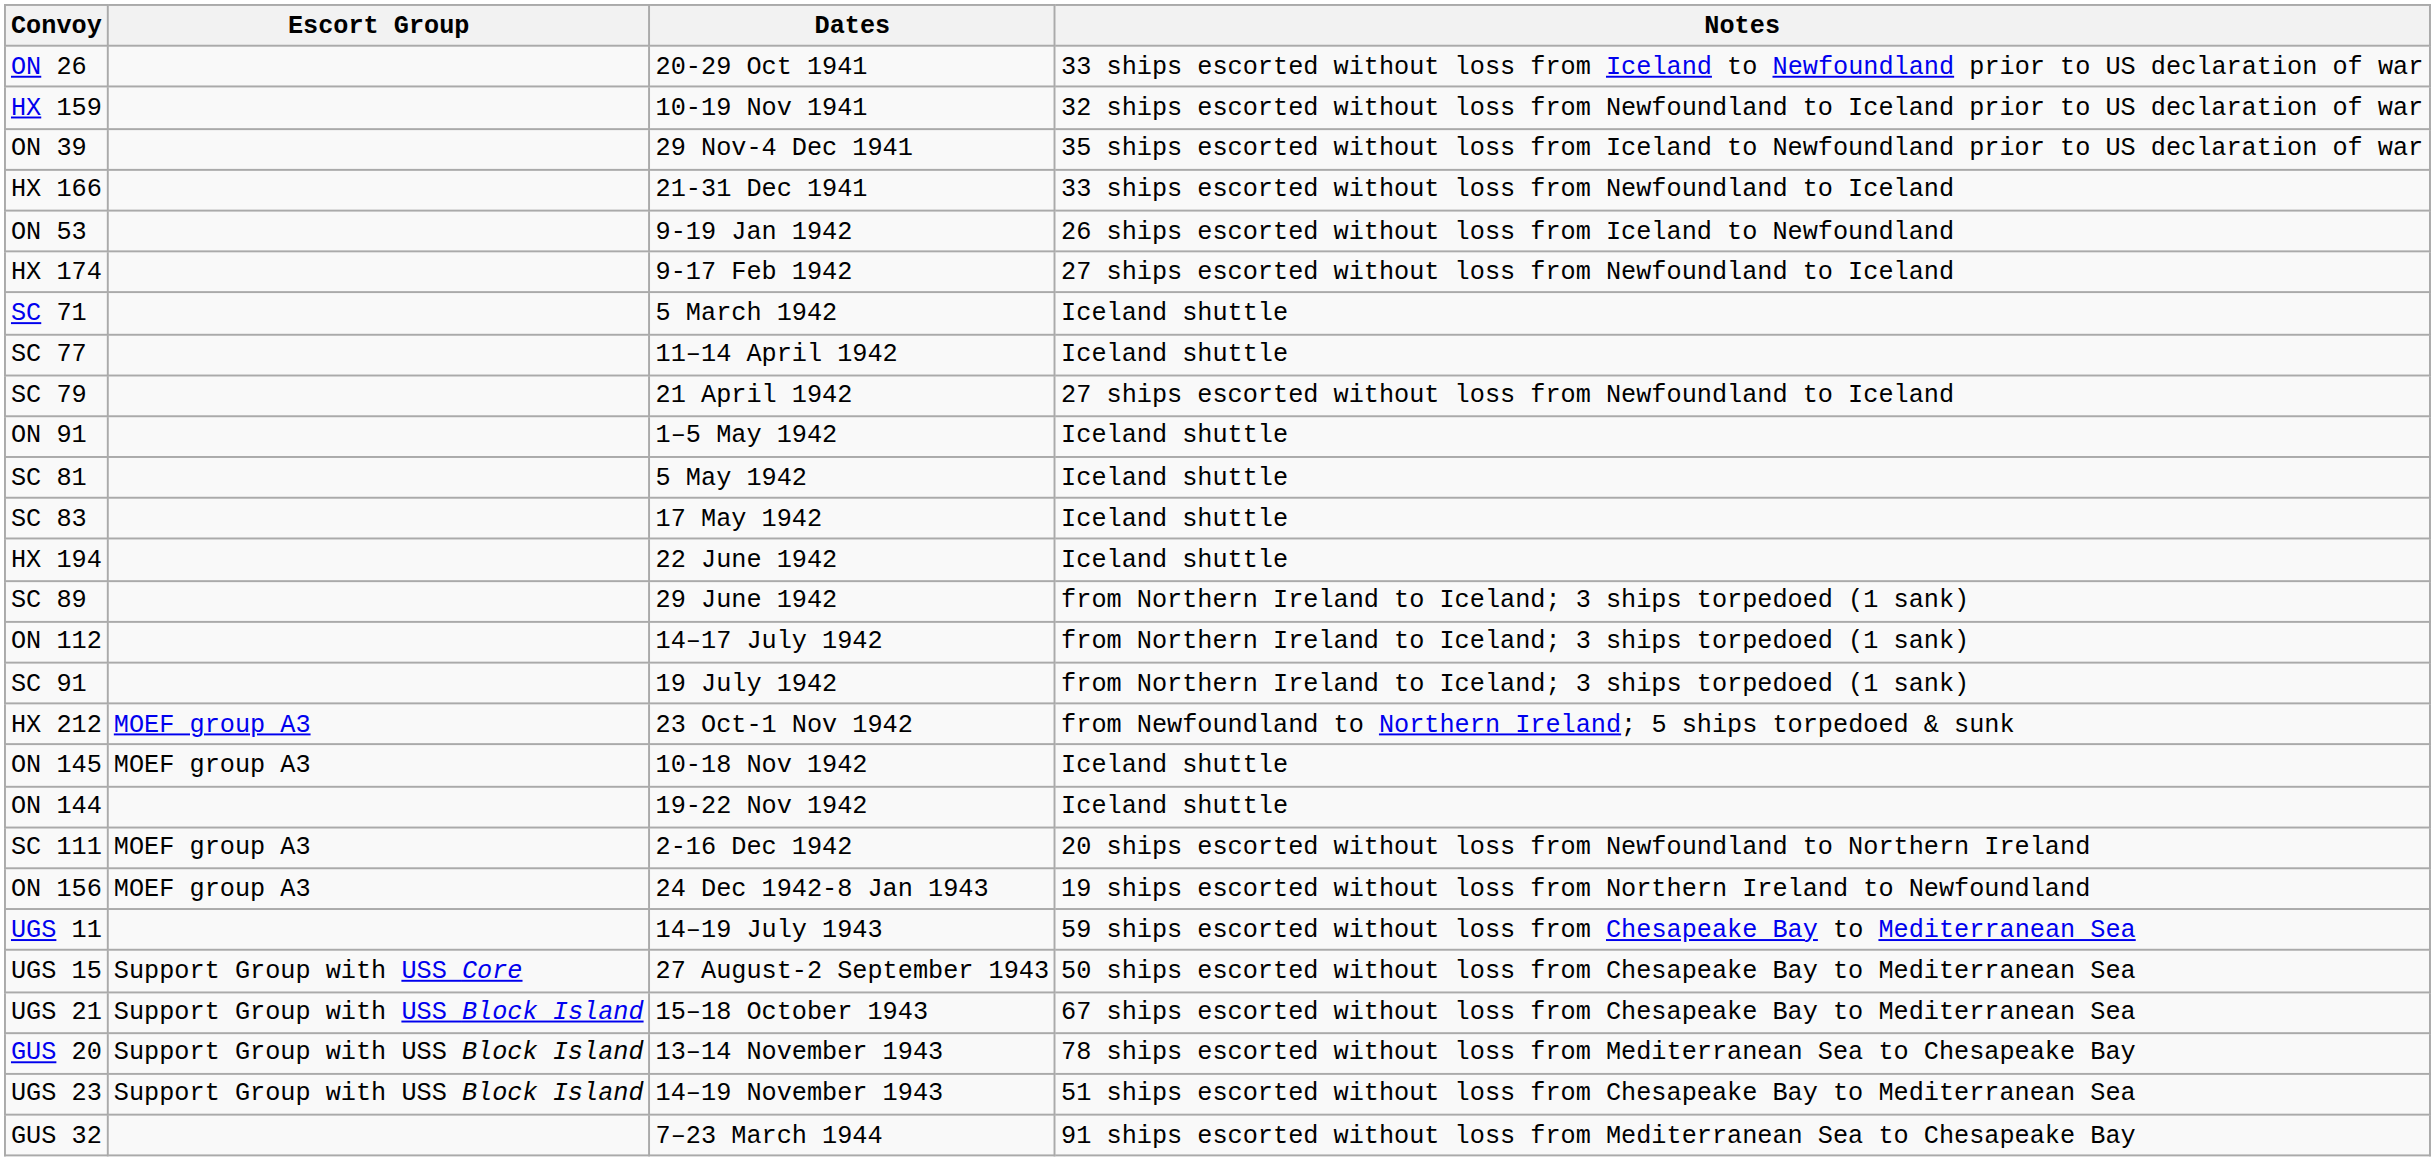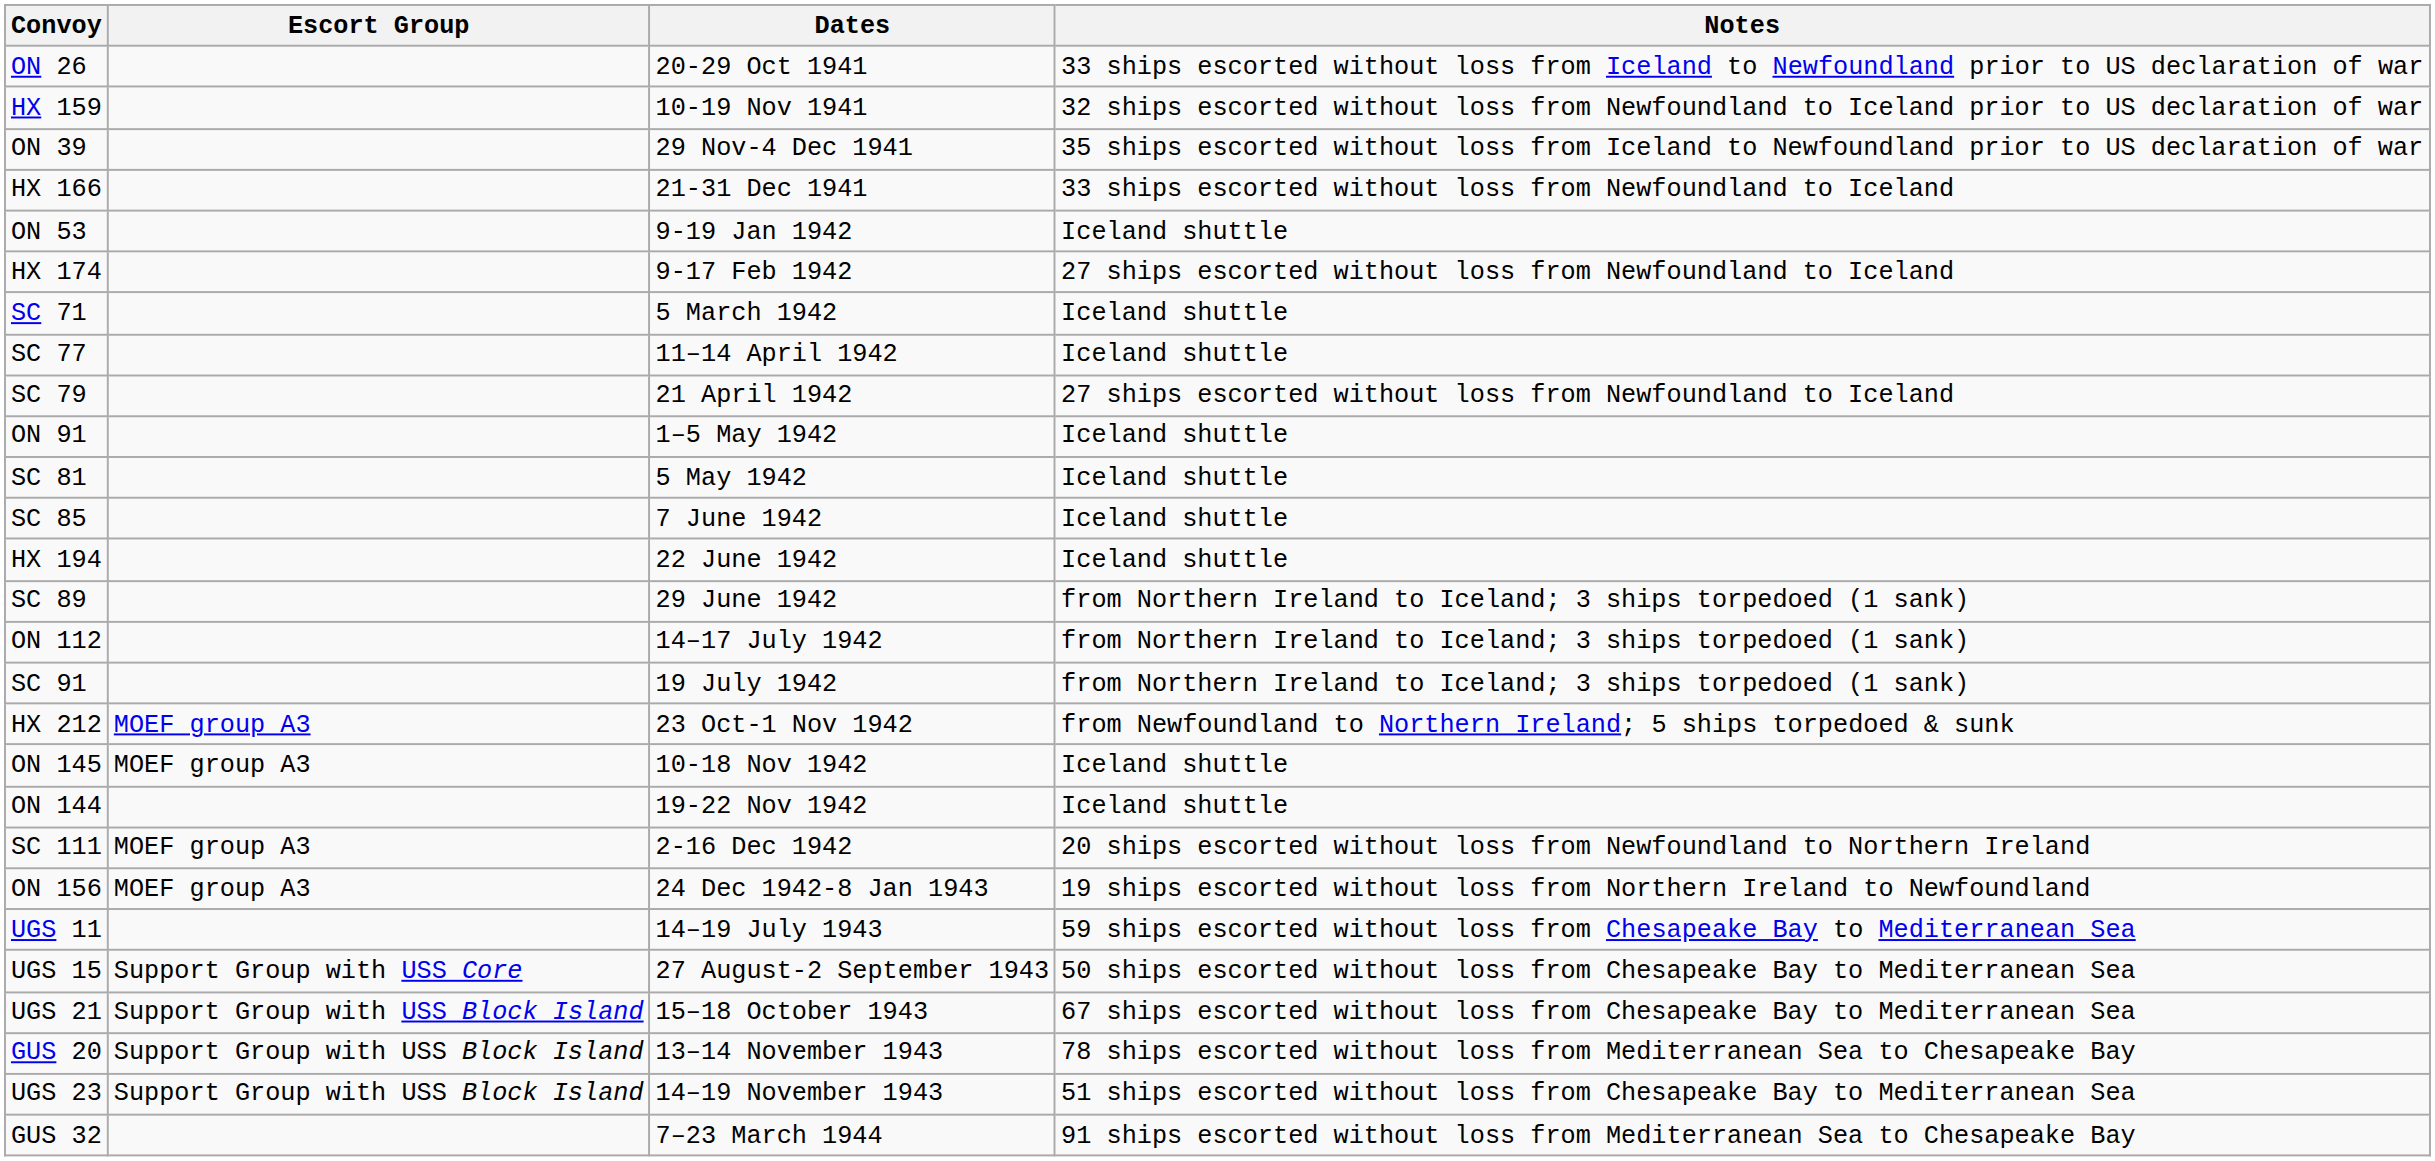 <table class="wikitable">
 <tr>
 <th>Convoy</th>
 <th>Escort Group</th>
 <th>Dates</th>
 <th>Notes</th>
 </tr>
 <tr>
 <td><a href='#'>ON</a> 26</td>
 <td></td>
 <td>20-29 Oct 1941</td>
 <td>33 ships escorted without loss from <a href='#'>Iceland</a> to <a href='#'>Newfoundland</a> prior to US declaration of war</td>
 </tr>
 <tr>
 <td><a href='#'>HX</a> 159</td>
 <td></td>
 <td>10-19 Nov 1941</td>
 <td>32 ships escorted without loss from Newfoundland to Iceland prior to US declaration of war</td>
 </tr>
 <tr>
 <td>ON 39</td>
 <td></td>
 <td>29 Nov-4 Dec 1941</td>
 <td>35 ships escorted without loss from Iceland to Newfoundland prior to US declaration of war</td>
 </tr>
 <tr>
 <td>HX 166</td>
 <td></td>
 <td>21-31 Dec 1941</td>
 <td>33 ships escorted without loss from Newfoundland to Iceland</td>
 </tr>
 <tr>
 <td>ON 53</td>
 <td></td>
 <td>9-19 Jan 1942</td>
-<td>26 ships escorted without loss from Iceland to Newfoundland</td>
+<td>Iceland shuttle</td>
 </tr>
 <tr>
 <td>HX 174</td>
 <td></td>
 <td>9-17 Feb 1942</td>
 <td>27 ships escorted without loss from Newfoundland to Iceland</td>
 </tr>
 <tr>
 <td><a href='#'>SC</a> 71</td>
 <td></td>
 <td>5 March 1942</td>
 <td>Iceland shuttle</td>
 </tr>
 <tr>
 <td>SC 77</td>
 <td></td>
 <td>11–14 April 1942</td>
 <td>Iceland shuttle</td>
 </tr>
 <tr>
 <td>SC 79</td>
 <td></td>
 <td>21 April 1942</td>
 <td>27 ships escorted without loss from Newfoundland to Iceland</td>
 </tr>
 <tr>
 <td>ON 91</td>
 <td></td>
 <td>1–5 May 1942</td>
 <td>Iceland shuttle</td>
 </tr>
 <tr>
 <td>SC 81</td>
 <td></td>
 <td>5 May 1942</td>
 <td>Iceland shuttle</td>
 </tr>
 <tr>
-<td>SC 83</td>
+<td>SC 85</td>
 <td></td>
-<td>17 May 1942</td>
+<td>7 June 1942</td>
 <td>Iceland shuttle</td>
 </tr>
 <tr>
 <td>HX 194</td>
 <td></td>
 <td>22 June 1942</td>
 <td>Iceland shuttle</td>
 </tr>
 <tr>
 <td>SC 89</td>
 <td></td>
 <td>29 June 1942</td>
 <td>from Northern Ireland to Iceland; 3 ships torpedoed (1 sank)</td>
 </tr>
 <tr>
 <td>ON 112</td>
 <td></td>
 <td>14–17 July 1942</td>
 <td>from Northern Ireland to Iceland; 3 ships torpedoed (1 sank)</td>
 </tr>
 <tr>
 <td>SC 91</td>
 <td></td>
 <td>19 July 1942</td>
 <td>from Northern Ireland to Iceland; 3 ships torpedoed (1 sank)</td>
 </tr>
 <tr>
 <td>HX 212</td>
 <td><a href='#'>MOEF group A3</a></td>
 <td>23 Oct-1 Nov 1942</td>
 <td>from Newfoundland to <a href='#'>Northern Ireland</a>; 5 ships torpedoed & sunk</td>
 </tr>
 <tr>
 <td>ON 145</td>
 <td>MOEF group A3</td>
 <td>10-18 Nov 1942</td>
 <td>Iceland shuttle</td>
 </tr>
 <tr>
 <td>ON 144</td>
 <td></td>
 <td>19-22 Nov 1942</td>
 <td>Iceland shuttle</td>
 </tr>
 <tr>
 <td>SC 111</td>
 <td>MOEF group A3</td>
 <td>2-16 Dec 1942</td>
 <td>20 ships escorted without loss from Newfoundland to Northern Ireland</td>
 </tr>
 <tr>
 <td>ON 156</td>
 <td>MOEF group A3</td>
 <td>24 Dec 1942-8 Jan 1943</td>
 <td>19 ships escorted without loss from Northern Ireland to Newfoundland</td>
 </tr>
 <tr>
 <td><a href='#'>UGS</a> 11</td>
 <td></td>
 <td>14–19 July 1943</td>
 <td>59 ships escorted without loss from <a href='#'>Chesapeake Bay</a> to <a href='#'>Mediterranean Sea</a></td>
 </tr>
 <tr>
 <td>UGS 15</td>
 <td>Support Group with <a href='#'>USS <em>Core</em></a></td>
 <td>27 August-2 September 1943</td>
 <td>50 ships escorted without loss from Chesapeake Bay to Mediterranean Sea</td>
 </tr>
 <tr>
 <td>UGS 21</td>
 <td>Support Group with <a href='#'>USS <em>Block Island</em></a></td>
 <td>15–18 October 1943</td>
 <td>67 ships escorted without loss from Chesapeake Bay to Mediterranean Sea</td>
 </tr>
 <tr>
 <td><a href='#'>GUS</a> 20</td>
 <td>Support Group with USS <em>Block Island</em></td>
 <td>13–14 November 1943</td>
 <td>78 ships escorted without loss from Mediterranean Sea to Chesapeake Bay</td>
 </tr>
 <tr>
 <td>UGS 23</td>
 <td>Support Group with USS <em>Block Island</em></td>
 <td>14–19 November 1943</td>
 <td>51 ships escorted without loss from Chesapeake Bay to Mediterranean Sea</td>
 </tr>
 <tr>
 <td>GUS 32</td>
 <td></td>
 <td>7–23 March 1944</td>
 <td>91 ships escorted without loss from Mediterranean Sea to Chesapeake Bay</td>
 </tr>
 </table>
